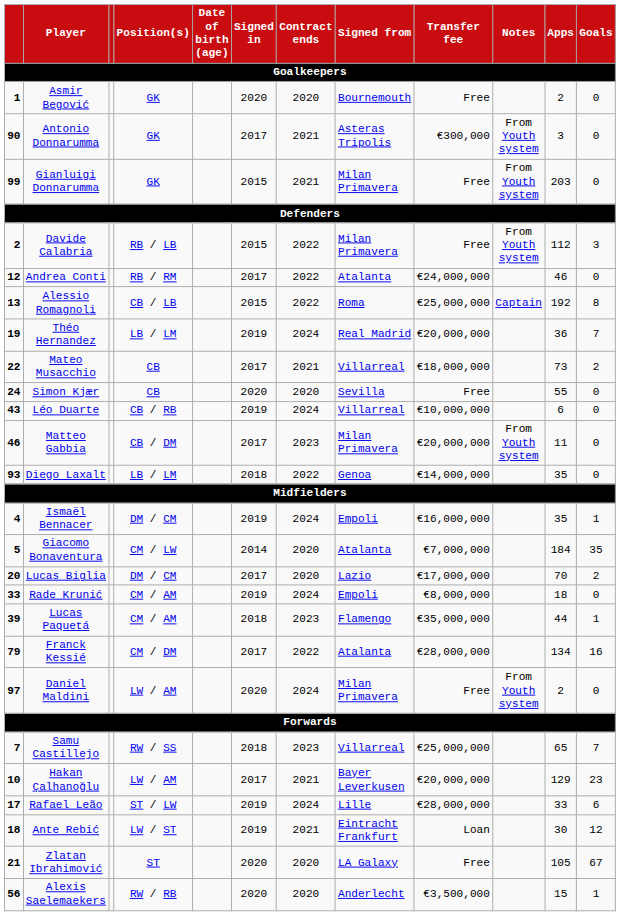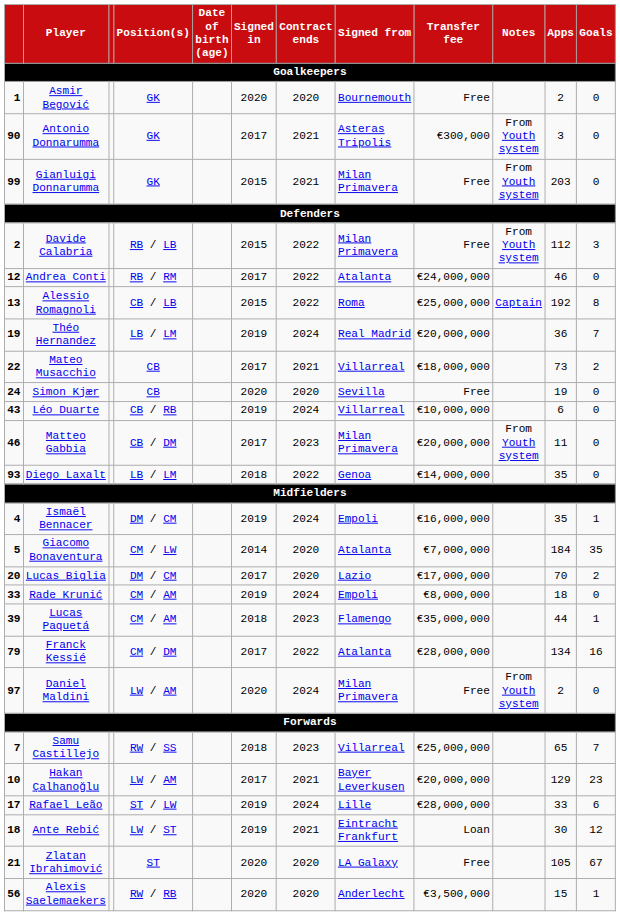 <table class="wikitable" style="text-align:center; font-size:90%; width:100%">
 <tr>
 <th style="background:#c90c0f; color:white; text-align:center"></th>
 <th style="background:#c90c0f; color:white; text-align:center">Player</th>
 <th style="background:#c90c0f; color:white; text-align:center"></th>
 <th style="background:#c90c0f; color:white; text-align:center">Position(s)</th>
 <th style="background:#c90c0f; color:white; text-align:center">Date of birth (age)</th>
 <th style="background:#c90c0f; color:white; text-align:center;">Signed<br>in</th>
 <th style="background:#c90c0f; color:white; text-align:center;">Contract<br>ends</th>
 <th style="background:#c90c0f; color:white; text-align:center;">Signed from</th>
 <th style="background:#c90c0f; color:white; text-align:center;">Transfer fee</th>
 <th style="background:#c90c0f; color:white; text-align:center;">Notes</th>
 <th style="background:#c90c0f; color:white; text-align:center;">Apps</th>
 <th style="background:#c90c0f; color:white; text-align:center;">Goals</th>
 </tr>
 <tr>
 <th colspan="12" style="background:#000000; color:white; text-align:center">Goalkeepers</th>
 </tr>
 <tr>
 <td style="text-align:right"><strong>1</strong></td>
 <td><a href='#'>Asmir Begović</a></td>
 <td style="text-align:center"></td>
 <td><a href='#'>GK</a></td>
 <td style="text-align:right"></td>
 <td style="text-align:center">2020</td>
 <td style="text-align:center">2020</td>
 <td style="text-align:left"> <a href='#'>Bournemouth</a></td>
 <td style="text-align:right">Free</td>
 <td></td>
 <td>2</td>
 <td>0</td>
 </tr>
 <tr>
 <td style="text-align:right"><strong>90</strong></td>
 <td><a href='#'>Antonio Donnarumma</a></td>
 <td style="text-align:center"></td>
 <td><a href='#'>GK</a></td>
 <td style="text-align:right"></td>
 <td style="text-align:center">2017</td>
 <td style="text-align:center">2021</td>
 <td style="text-align:left"> <a href='#'>Asteras Tripolis</a></td>
 <td style="text-align:right">€300,000</td>
 <td>From <a href='#'>Youth system</a></td>
 <td>3</td>
 <td>0</td>
 </tr>
 <tr>
 <td style="text-align:right"><strong>99</strong></td>
 <td><a href='#'>Gianluigi Donnarumma</a></td>
 <td style="text-align:center"></td>
 <td><a href='#'>GK</a></td>
 <td style="text-align:right"></td>
 <td style="text-align:center">2015</td>
 <td style="text-align:center">2021</td>
 <td style="text-align:left"> <a href='#'>Milan Primavera</a></td>
 <td style="text-align:right">Free</td>
 <td>From <a href='#'>Youth system</a></td>
 <td>203</td>
 <td>0</td>
 </tr>
 <tr>
 <th colspan="12" style="background:#000000; color:white; text-align:center">Defenders</th>
 </tr>
 <tr>
 <td style="text-align:right"><strong>2</strong></td>
 <td><a href='#'>Davide Calabria</a></td>
 <td style="text-align:center"></td>
 <td><a href='#'>RB</a> / <a href='#'>LB</a></td>
 <td style="text-align:right"></td>
 <td style="text-align:center">2015</td>
 <td style="text-align:center">2022</td>
 <td style="text-align:left"> <a href='#'>Milan Primavera</a></td>
 <td style="text-align:right">Free</td>
 <td>From <a href='#'>Youth system</a></td>
 <td>112</td>
 <td>3</td>
 </tr>
 <tr>
 <td style="text-align:right"><strong>12</strong></td>
 <td><a href='#'>Andrea Conti</a></td>
 <td style="text-align:center"></td>
 <td><a href='#'>RB</a> / <a href='#'>RM</a></td>
 <td style="text-align:right"></td>
 <td style="text-align:center">2017</td>
 <td style="text-align:center">2022</td>
 <td style="text-align:left"> <a href='#'>Atalanta</a></td>
 <td style="text-align:right">€24,000,000</td>
 <td></td>
 <td>46</td>
 <td>0</td>
 </tr>
 <tr>
 <td style="text-align:right"><strong>13</strong></td>
 <td><a href='#'>Alessio Romagnoli</a></td>
 <td style="text-align:center"></td>
 <td><a href='#'>CB</a> / <a href='#'>LB</a></td>
 <td style="text-align:right"></td>
 <td style="text-align:center">2015</td>
 <td style="text-align:center">2022</td>
 <td style="text-align:left"> <a href='#'>Roma</a></td>
 <td style="text-align:right">€25,000,000</td>
 <td><a href='#'>Captain</a></td>
 <td>192</td>
 <td>8</td>
 </tr>
 <tr>
 <td style="text-align:right"><strong>19</strong></td>
 <td><a href='#'>Théo Hernandez</a></td>
 <td style="text-align:center"></td>
 <td><a href='#'>LB</a> / <a href='#'>LM</a></td>
 <td style="text-align:right"></td>
 <td style="text-align:center">2019</td>
 <td style="text-align:center">2024</td>
 <td style="text-align:left"> <a href='#'>Real Madrid</a></td>
 <td style="text-align:right">€20,000,000</td>
 <td></td>
 <td>36</td>
 <td>7</td>
 </tr>
 <tr>
 <td style="text-align:right"><strong>22</strong></td>
 <td><a href='#'>Mateo Musacchio</a></td>
 <td style="text-align:center"></td>
 <td><a href='#'>CB</a></td>
 <td style="text-align:right"></td>
 <td style="text-align:center">2017</td>
 <td style="text-align:center">2021</td>
 <td style="text-align:left"> <a href='#'>Villarreal</a></td>
 <td style="text-align:right">€18,000,000</td>
 <td></td>
 <td>73</td>
 <td>2</td>
 </tr>
 <tr>
 <td style="text-align:right"><strong>24</strong></td>
 <td><a href='#'>Simon Kjær</a></td>
 <td style="text-align:center"></td>
 <td><a href='#'>CB</a></td>
 <td style="text-align:right"></td>
 <td style="text-align:center">2020</td>
 <td style="text-align:center">2020</td>
 <td style="text-align:left"> <a href='#'>Sevilla</a></td>
 <td style="text-align:right">Free</td>
 <td></td>
-<td>55</td>
+<td>19</td>
 <td>0</td>
 </tr>
 <tr>
 <td style="text-align:right"><strong>43</strong></td>
 <td><a href='#'>Léo Duarte</a></td>
 <td style="text-align:center"></td>
 <td><a href='#'>CB</a> / <a href='#'>RB</a></td>
 <td style="text-align:right"></td>
 <td style="text-align:center">2019</td>
 <td style="text-align:center">2024</td>
 <td style="text-align:left"> <a href='#'>Villarreal</a></td>
 <td style="text-align:right">€10,000,000</td>
 <td></td>
 <td>6</td>
 <td>0</td>
 </tr>
 <tr>
 <td style="text-align:right"><strong>46</strong></td>
 <td><a href='#'>Matteo Gabbia</a></td>
 <td style="text-align:center"></td>
 <td><a href='#'>CB</a> / <a href='#'>DM</a></td>
 <td style="text-align:right"></td>
 <td style="text-align:center">2017</td>
 <td style="text-align:center">2023</td>
 <td style="text-align:left"> <a href='#'>Milan Primavera</a></td>
 <td style="text-align:right">€20,000,000</td>
 <td>From <a href='#'>Youth system</a></td>
 <td>11</td>
 <td>0</td>
 </tr>
 <tr>
 <td style="text-align:right"><strong>93</strong></td>
 <td><a href='#'>Diego Laxalt</a></td>
 <td style="text-align:center"></td>
 <td><a href='#'>LB</a> / <a href='#'>LM</a></td>
 <td style="text-align:right"></td>
 <td style="text-align:center">2018</td>
 <td style="text-align:center">2022</td>
 <td style="text-align:left"> <a href='#'>Genoa</a></td>
 <td style="text-align:right">€14,000,000</td>
 <td></td>
 <td>35</td>
 <td>0</td>
 </tr>
 <tr>
 <th colspan="12" style="background:#000000; color:white; text-align:center">Midfielders</th>
 </tr>
 <tr>
 <td style="text-align:right"><strong> 4 </strong></td>
 <td><a href='#'>Ismaël Bennacer</a></td>
 <td style="text-align:center"></td>
 <td><a href='#'>DM</a> / <a href='#'>CM</a></td>
 <td style="text-align:right"></td>
 <td style="text-align:center">2019</td>
 <td style="text-align:center">2024</td>
 <td style="text-align:left"> <a href='#'>Empoli</a></td>
 <td style="text-align:right">€16,000,000</td>
 <td></td>
 <td>35</td>
 <td>1</td>
 </tr>
 <tr>
 <td style="text-align:right"><strong>5</strong></td>
 <td><a href='#'>Giacomo Bonaventura</a></td>
 <td style="text-align:center"></td>
 <td><a href='#'>CM</a> / <a href='#'>LW</a></td>
 <td style="text-align:right"></td>
 <td style="text-align:center">2014</td>
 <td style="text-align:center">2020</td>
 <td style="text-align:left"> <a href='#'>Atalanta</a></td>
 <td style="text-align:right">€7,000,000</td>
 <td></td>
 <td>184</td>
 <td>35</td>
 </tr>
 <tr>
 <td style="text-align:right"><strong>20</strong></td>
 <td><a href='#'>Lucas Biglia</a></td>
 <td style="text-align:center"></td>
 <td><a href='#'>DM</a> / <a href='#'>CM</a></td>
 <td style="text-align:right"></td>
 <td style="text-align:center">2017</td>
 <td style="text-align:center">2020</td>
 <td style="text-align:left"> <a href='#'>Lazio</a></td>
 <td style="text-align:right">€17,000,000</td>
 <td></td>
 <td>70</td>
 <td>2</td>
 </tr>
 <tr>
 <td style="text-align:right"><strong>33</strong></td>
 <td><a href='#'>Rade Krunić</a></td>
 <td style="text-align:center"></td>
 <td><a href='#'>CM</a> / <a href='#'>AM</a></td>
 <td style="text-align:right"></td>
 <td style="text-align:center">2019</td>
 <td style="text-align:center">2024</td>
 <td style="text-align:left"> <a href='#'>Empoli</a></td>
 <td style="text-align:right">€8,000,000</td>
 <td></td>
 <td>18</td>
 <td>0</td>
 </tr>
 <tr>
 <td style="text-align:right"><strong>39</strong></td>
 <td><a href='#'>Lucas Paquetá</a></td>
 <td style="text-align:center"></td>
 <td><a href='#'>CM</a> / <a href='#'>AM</a></td>
 <td style="text-align:right"></td>
 <td style="text-align:center">2018</td>
 <td style="text-align:center">2023</td>
 <td style="text-align:left"> <a href='#'>Flamengo</a></td>
 <td style="text-align:right">€35,000,000</td>
 <td></td>
 <td>44</td>
 <td>1</td>
 </tr>
 <tr>
 <td style="text-align:right"><strong>79</strong></td>
 <td><a href='#'>Franck Kessié</a></td>
 <td style="text-align:center"></td>
 <td><a href='#'>CM</a> / <a href='#'>DM</a></td>
 <td style="text-align:right"></td>
 <td style="text-align:center">2017</td>
 <td style="text-align:center">2022</td>
 <td style="text-align:left"> <a href='#'>Atalanta</a></td>
 <td style="text-align:right">€28,000,000</td>
 <td></td>
 <td>134</td>
 <td>16</td>
 </tr>
 <tr>
 <td style="text-align:right"><strong>97</strong></td>
 <td><a href='#'>Daniel Maldini</a></td>
 <td style="text-align:center"></td>
 <td><a href='#'>LW</a> / <a href='#'>AM</a></td>
 <td style="text-align:right"></td>
 <td style="text-align:center">2020</td>
 <td style="text-align:center">2024</td>
 <td style="text-align:left"> <a href='#'>Milan Primavera</a></td>
 <td style="text-align:right">Free</td>
 <td>From <a href='#'>Youth system</a></td>
 <td>2</td>
 <td>0</td>
 </tr>
 <tr>
 <th colspan="12" style="background:#000000; color:white; text-align:center">Forwards</th>
 </tr>
 <tr>
 <td style="text-align:right"><strong>7</strong></td>
 <td><a href='#'>Samu Castillejo</a></td>
 <td style="text-align:center"></td>
 <td><a href='#'>RW</a> / <a href='#'>SS</a></td>
 <td style="text-align:right"></td>
 <td style="text-align:center">2018</td>
 <td style="text-align:center">2023</td>
 <td style="text-align:left"> <a href='#'>Villarreal</a></td>
 <td style="text-align:right">€25,000,000</td>
 <td></td>
 <td>65</td>
 <td>7</td>
 </tr>
 <tr>
 <td style="text-align:right"><strong>10</strong></td>
 <td><a href='#'>Hakan Çalhanoğlu</a></td>
 <td style="text-align:center"></td>
 <td><a href='#'>LW</a> / <a href='#'>AM</a></td>
 <td style="text-align:right"></td>
 <td style="text-align:center">2017</td>
 <td style="text-align:center">2021</td>
 <td style="text-align:left"> <a href='#'>Bayer Leverkusen</a></td>
 <td style="text-align:right">€20,000,000</td>
 <td></td>
 <td>129</td>
 <td>23</td>
 </tr>
 <tr>
 <td style="text-align:right"><strong>17</strong></td>
 <td><a href='#'>Rafael Leão</a></td>
 <td style="text-align:center"></td>
 <td><a href='#'>ST</a> / <a href='#'>LW</a></td>
 <td style="text-align:right"></td>
 <td style="text-align:center">2019</td>
 <td style="text-align:center">2024</td>
 <td style="text-align:left"> <a href='#'>Lille</a></td>
 <td style="text-align:right">€28,000,000</td>
 <td></td>
 <td>33</td>
 <td>6</td>
 </tr>
 <tr>
 <td style="text-align:right"><strong>18</strong></td>
 <td><a href='#'>Ante Rebić</a></td>
 <td style="text-align:center"></td>
 <td><a href='#'>LW</a> / <a href='#'>ST</a></td>
 <td style="text-align:right"></td>
 <td style="text-align:center">2019</td>
 <td style="text-align:center">2021</td>
 <td style="text-align:left"> <a href='#'>Eintracht Frankfurt</a></td>
 <td style="text-align:right">Loan</td>
 <td></td>
 <td>30</td>
 <td>12</td>
 </tr>
 <tr>
 <td style="text-align:right"><strong>21</strong></td>
 <td><a href='#'>Zlatan Ibrahimović</a></td>
 <td style="text-align:center"></td>
 <td><a href='#'>ST</a></td>
 <td style="text-align:right"></td>
 <td style="text-align:center">2020</td>
 <td style="text-align:center">2020</td>
 <td style="text-align:left"> <a href='#'>LA Galaxy</a></td>
 <td style="text-align:right">Free</td>
 <td></td>
 <td>105</td>
 <td>67</td>
 </tr>
 <tr>
 <td style="text-align:right"><strong>56</strong></td>
 <td><a href='#'>Alexis Saelemaekers</a></td>
 <td style="text-align:center"></td>
 <td><a href='#'>RW</a> / <a href='#'>RB</a></td>
 <td style="text-align:right"></td>
 <td style="text-align:center">2020</td>
 <td style="text-align:center">2020</td>
 <td style="text-align:left"> <a href='#'>Anderlecht</a></td>
 <td style="text-align:right">€3,500,000</td>
 <td></td>
 <td>15</td>
 <td>1</td>
 </tr>
 </table>
